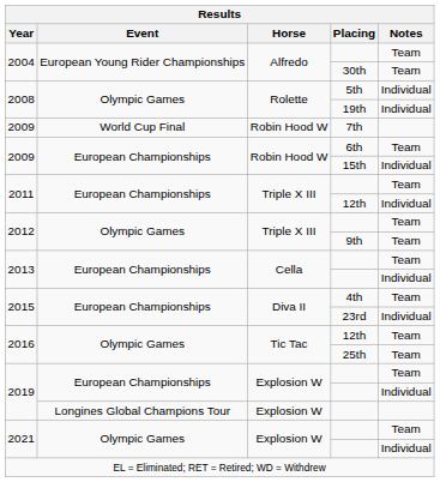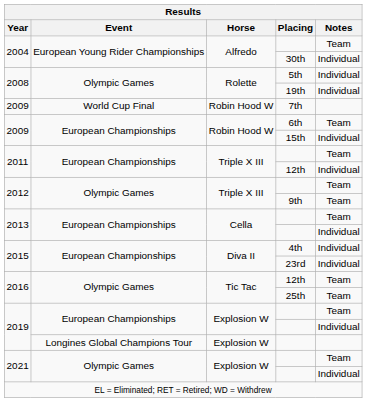 <table class="wikitable" style="text-align:center">
 <tr>
 <th colspan="12" align="center"><strong>Results</strong></th>
 </tr>
 <tr>
 <th>Year</th>
 <th>Event</th>
 <th>Horse</th>
 <th>Placing</th>
 <th>Notes</th>
 </tr>
 <tr>
 <td rowspan="2">2004</td>
 <td rowspan="2">European Young Rider Championships</td>
 <td rowspan="2">Alfredo</td>
 <td></td>
 <td>Team</td>
 </tr>
 <tr>
 <td>30th</td>
-<td>Team</td>
+<td>Individual</td>
 </tr>
 <tr>
 <td rowspan="2">2008</td>
 <td rowspan="2">Olympic Games</td>
 <td rowspan="2">Rolette</td>
 <td>5th</td>
 <td>Individual</td>
 </tr>
 <tr>
 <td>19th</td>
 <td>Individual</td>
 </tr>
 <tr>
 <td>2009</td>
 <td>World Cup Final</td>
 <td>Robin Hood W</td>
 <td>7th</td>
 <td></td>
 </tr>
 <tr>
 <td rowspan="2">2009</td>
 <td rowspan="2">European Championships</td>
 <td rowspan="2">Robin Hood W</td>
 <td>6th</td>
 <td>Team</td>
 </tr>
 <tr>
 <td>15th</td>
 <td>Individual</td>
 </tr>
 <tr>
 <td rowspan="2">2011</td>
 <td rowspan="2">European Championships</td>
 <td rowspan="2">Triple X III</td>
 <td></td>
 <td>Team</td>
 </tr>
 <tr>
 <td>12th</td>
 <td>Individual</td>
 </tr>
 <tr>
 <td rowspan="2">2012</td>
 <td rowspan="2">Olympic Games</td>
 <td rowspan="2">Triple X III</td>
 <td></td>
 <td>Team</td>
 </tr>
 <tr>
 <td>9th</td>
 <td>Team</td>
 </tr>
 <tr>
 <td rowspan="2">2013</td>
 <td rowspan="2">European Championships</td>
 <td rowspan="2">Cella</td>
 <td></td>
 <td>Team</td>
 </tr>
 <tr>
 <td></td>
 <td>Individual</td>
 </tr>
 <tr>
 <td rowspan="2">2015</td>
 <td rowspan="2">European Championships</td>
 <td rowspan="2">Diva II</td>
 <td>4th</td>
-<td>Team</td>
+<td>Individual</td>
 </tr>
 <tr>
 <td>23rd</td>
 <td>Individual</td>
 </tr>
 <tr>
 <td rowspan="2">2016</td>
 <td rowspan="2">Olympic Games</td>
 <td rowspan="2">Tic Tac</td>
 <td>12th</td>
 <td>Team</td>
 </tr>
 <tr>
 <td>25th</td>
 <td>Team</td>
 </tr>
 <tr>
 <td rowspan="3">2019</td>
 <td rowspan="2">European Championships</td>
 <td rowspan="2">Explosion W</td>
 <td></td>
 <td>Team</td>
 </tr>
 <tr>
 <td></td>
 <td>Individual</td>
 </tr>
 <tr>
 <td>Longines Global Champions Tour</td>
 <td>Explosion W</td>
 <td></td>
 <td></td>
 </tr>
 <tr>
 <td rowspan="2">2021</td>
 <td rowspan="2">Olympic Games</td>
 <td rowspan="2">Explosion W</td>
 <td></td>
 <td>Team</td>
 </tr>
 <tr>
 <td></td>
 <td>Individual</td>
 </tr>
 <tr>
 <td colspan="12" align="center"><small> EL = Eliminated; RET = Retired; WD = Withdrew </small></td>
 </tr>
 </table>
